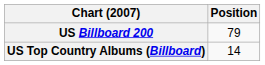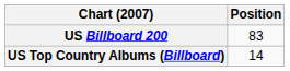 <table class="wikitable sortable plainrowheaders" style="text-align:center">
 <tr>
 <th scope="col">Chart (2007)</th>
 <th scope="col">Position</th>
 </tr>
 <tr>
 <th scope="row">US <em><a href='#'>Billboard 200</a></em></th>
-<td>79</td>
+<td>83</td>
 </tr>
 <tr>
 <th scope="row">US Top Country Albums (<em><a href='#'>Billboard</a></em>)</th>
 <td>14</td>
 </tr>
 </table>
